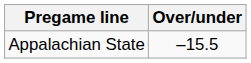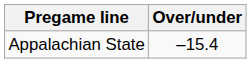 <table class="wikitable" style="margin-right: auto; margin-right: auto; border: none;">
 <tr align="center">
 <th style=>Pregame line</th>
 <th style=>Over/under</th>
 </tr>
 <tr align="center">
 <td>Appalachian State</td>
-<td>–15.5</td>
+<td>–15.4</td>
 </tr>
 </table>
